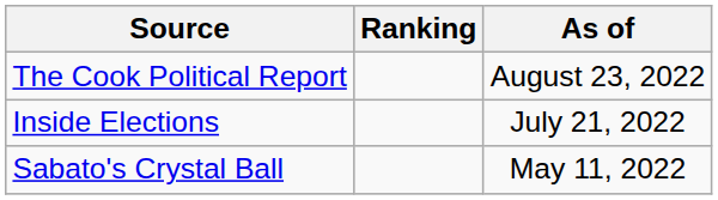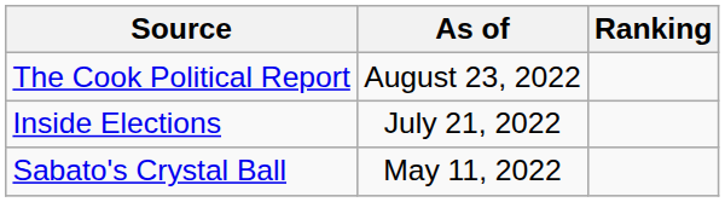 <table class="wikitable" style="text-align:center">
 <tr>
 <th>Source</th>
+<th>As of</th>
 <th>Ranking</th>
-<th>As of</th>
 </tr>
 <tr>
 <td align=left><a href='#'>The Cook Political Report</a></td>
+<td>August 23, 2022</td>
 <td></td>
-<td>August 23, 2022</td>
 </tr>
 <tr>
 <td align=left><a href='#'>Inside Elections</a></td>
+<td>July 21, 2022</td>
 <td></td>
-<td>July 21, 2022</td>
 </tr>
 <tr>
 <td align="left"><a href='#'>Sabato's Crystal Ball</a></td>
+<td>May 11, 2022</td>
 <td></td>
-<td>May 11, 2022</td>
 </tr>
 </table>
